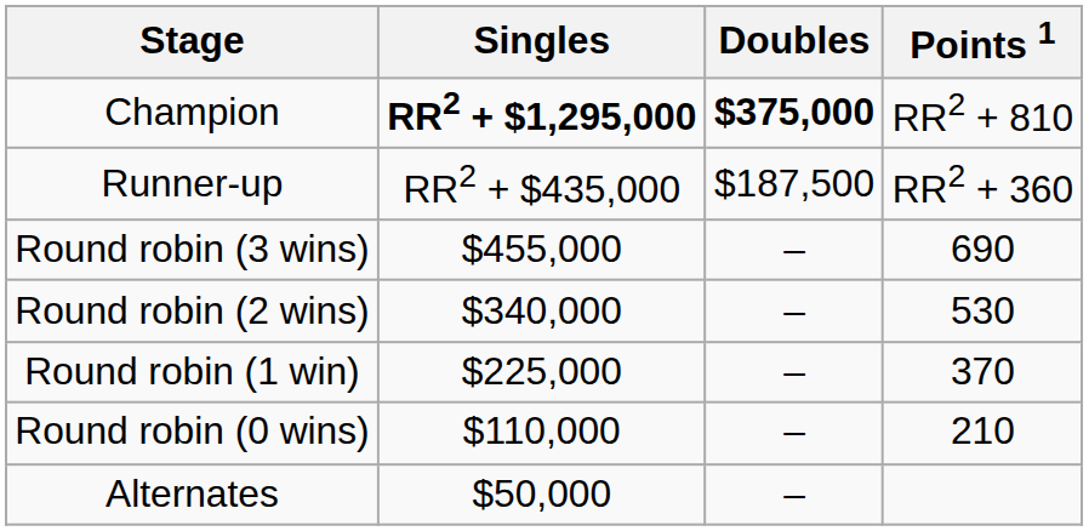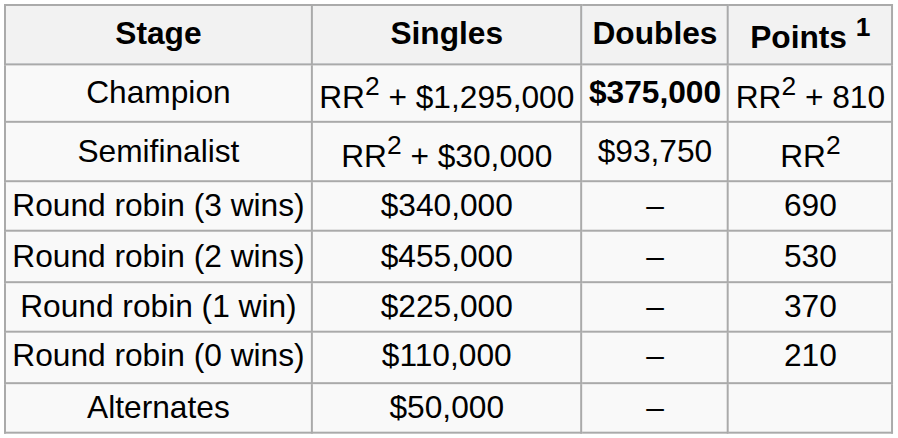 <table class=wikitable style=text-align:center>
 <tr style="background:#d1e4fd;">
 <th>Stage</th>
 <th>Singles</th>
 <th>Doubles</th>
 <th>Points <sup>1</sup></th>
 </tr>
 <tr>
 <td>Champion</td>
-<td><strong>RR<sup>2</sup> + $1,295,000</strong></td>
+<td>RR<sup>2</sup> + $1,295,000</td>
 <td><strong>$375,000</strong></td>
 <td>RR<sup>2</sup>  + 810</td>
 </tr>
 <tr>
-<td>Runner-up</td>
-<td>RR<sup>2</sup> + $435,000</td>
-<td>$187,500</td>
-<td>RR<sup>2</sup>  + 360</td>
+<td>Semifinalist</td>
+<td>RR<sup>2</sup> + $30,000</td>
+<td>$93,750</td>
+<td>RR<sup>2</sup></td>
 </tr>
 <tr>
 <td>Round robin (3 wins)</td>
-<td>$455,000</td>
+<td>$340,000</td>
 <td>–</td>
 <td>690</td>
 </tr>
 <tr>
 <td>Round robin (2 wins)</td>
-<td>$340,000</td>
+<td>$455,000</td>
 <td>–</td>
 <td>530</td>
 </tr>
 <tr>
 <td>Round robin (1 win)</td>
 <td>$225,000</td>
 <td>–</td>
 <td>370</td>
 </tr>
 <tr>
 <td>Round robin (0 wins)</td>
 <td>$110,000</td>
 <td>–</td>
 <td>210</td>
 </tr>
 <tr>
 <td>Alternates</td>
 <td>$50,000</td>
 <td>–</td>
 <td></td>
 </tr>
 </table>
